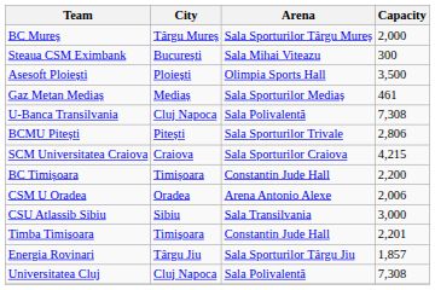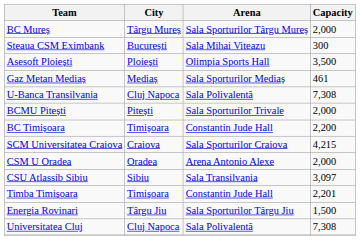 <table class="wikitable sortable">
 <tr>
 <th>Team</th>
 <th>City</th>
 <th>Arena</th>
 <th>Capacity</th>
 </tr>
 <tr>
 <td><a href='#'>BC Mureș</a></td>
 <td><a href='#'>Târgu Mureș</a></td>
 <td><a href='#'>Sala Sporturilor Târgu Mureș</a></td>
 <td>2,000</td>
 </tr>
 <tr>
 <td><a href='#'>Steaua CSM Eximbank</a></td>
 <td><a href='#'>București</a></td>
 <td><a href='#'>Sala Mihai Viteazu</a></td>
 <td>300</td>
 </tr>
 <tr>
 <td><a href='#'>Asesoft Ploiești</a></td>
 <td><a href='#'>Ploiești</a></td>
 <td><a href='#'>Olimpia Sports Hall</a></td>
 <td>3,500</td>
 </tr>
 <tr>
 <td><a href='#'>Gaz Metan Mediaș</a></td>
 <td><a href='#'>Mediaș</a></td>
 <td><a href='#'>Sala Sporturilor Mediaș</a></td>
 <td>461</td>
 </tr>
 <tr>
 <td><a href='#'>U-Banca Transilvania</a></td>
 <td><a href='#'>Cluj Napoca</a></td>
 <td><a href='#'>Sala Polivalentă</a></td>
 <td>7,308</td>
 </tr>
 <tr>
 <td><a href='#'>BCMU Pitești</a></td>
 <td><a href='#'>Pitești</a></td>
 <td><a href='#'>Sala Sporturilor Trivale</a></td>
-<td>2,806</td>
+<td>2,000</td>
+</tr>
+<tr>
+<td><a href='#'>BC Timișoara</a></td>
+<td><a href='#'>Timișoara</a></td>
+<td><a href='#'>Constantin Jude Hall</a></td>
+<td>2,200</td>
 </tr>
 <tr>
 <td><a href='#'>SCM Universitatea Craiova</a></td>
 <td><a href='#'>Craiova</a></td>
 <td><a href='#'>Sala Sporturilor Craiova</a></td>
 <td>4,215</td>
 </tr>
 <tr>
-<td><a href='#'>BC Timișoara</a></td>
-<td><a href='#'>Timișoara</a></td>
-<td><a href='#'>Constantin Jude Hall</a></td>
-<td>2,200</td>
-</tr>
-<tr>
 <td><a href='#'>CSM U Oradea</a></td>
 <td><a href='#'>Oradea</a></td>
 <td><a href='#'>Arena Antonio Alexe</a></td>
-<td>2,006</td>
+<td>2,000</td>
 </tr>
 <tr>
 <td><a href='#'>CSU Atlassib Sibiu</a></td>
 <td><a href='#'>Sibiu</a></td>
 <td><a href='#'>Sala Transilvania</a></td>
-<td>3,000</td>
+<td>3,097</td>
 </tr>
 <tr>
 <td><a href='#'>Timba Timișoara</a></td>
 <td><a href='#'>Timișoara</a></td>
 <td><a href='#'>Constantin Jude Hall</a></td>
 <td>2,201</td>
 </tr>
 <tr>
 <td><a href='#'>Energia Rovinari</a></td>
 <td><a href='#'>Târgu Jiu</a></td>
 <td><a href='#'>Sala Sporturilor Târgu Jiu</a></td>
-<td>1,857</td>
+<td>1,500</td>
 </tr>
 <tr>
 <td><a href='#'>Universitatea Cluj</a></td>
 <td><a href='#'>Cluj Napoca</a></td>
 <td><a href='#'>Sala Polivalentă</a></td>
 <td>7,308</td>
 </tr>
 <tr>
 </tr>
 </table>
